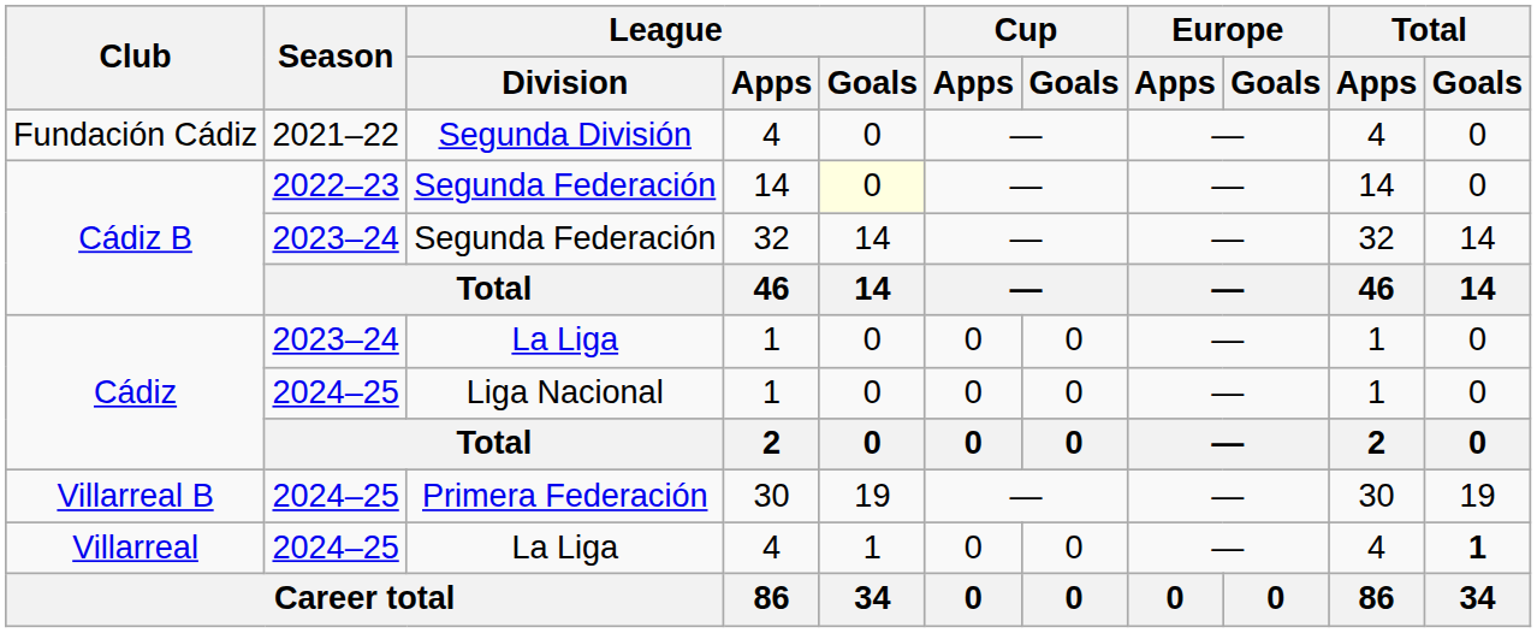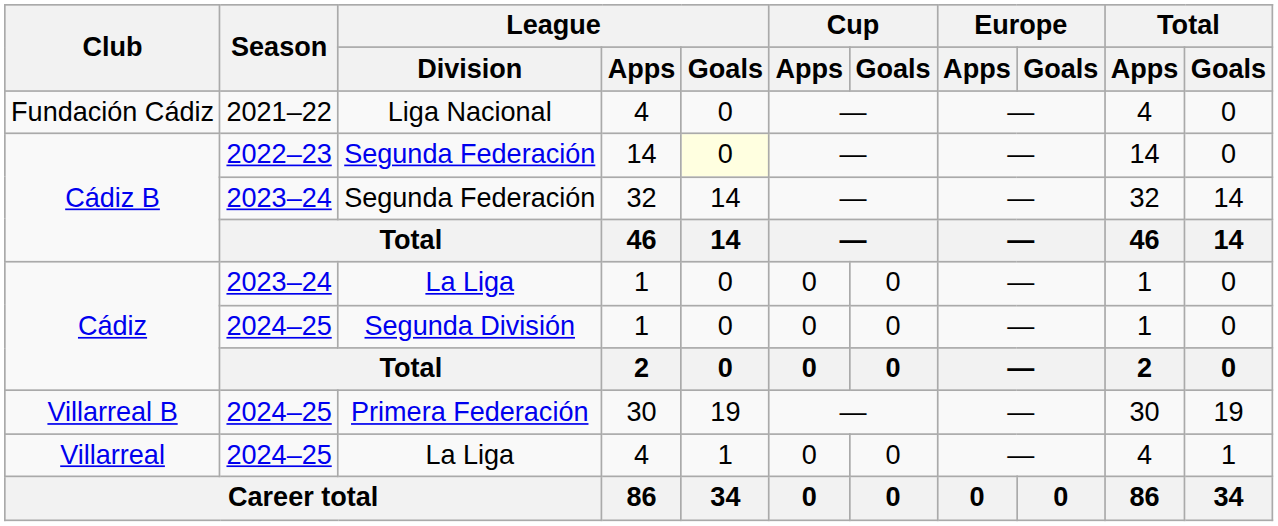 <table class="wikitable" style="text-align:center">
 <tr>
 <th rowspan="2">Club</th>
 <th rowspan="2">Season</th>
 <th colspan="3">League</th>
 <th colspan="2">Cup</th>
 <th colspan="2">Europe</th>
 <th colspan="2">Total</th>
 </tr>
 <tr>
 <th>Division</th>
 <th>Apps</th>
 <th>Goals</th>
 <th>Apps</th>
 <th>Goals</th>
 <th>Apps</th>
 <th>Goals</th>
 <th>Apps</th>
 <th>Goals</th>
 </tr>
 <tr>
 <td>Fundación Cádiz</td>
 <td>2021–22</td>
-<td><a href='#'>Segunda División</a></td>
+<td>Liga Nacional</td>
 <td>4</td>
 <td>0</td>
 <td colspan="2">—</td>
 <td colspan="2">—</td>
 <td>4</td>
 <td>0</td>
 </tr>
 <tr>
 <td rowspan="3"><a href='#'>Cádiz B</a></td>
 <td><a href='#'>2022–23</a></td>
 <td><a href='#'>Segunda Federación</a></td>
 <td>14</td>
 <td style="background: lightyellow;">0</td>
 <td colspan="2">—</td>
 <td colspan="2">—</td>
 <td>14</td>
 <td>0</td>
 </tr>
 <tr>
 <td><a href='#'>2023–24</a></td>
 <td>Segunda Federación</td>
 <td>32</td>
 <td>14</td>
 <td colspan="2">—</td>
 <td colspan="2">—</td>
 <td>32</td>
 <td>14</td>
 </tr>
 <tr>
 <th colspan="2">Total</th>
 <th>46</th>
 <th>14</th>
 <th colspan="2">—</th>
 <th colspan="2">—</th>
 <th>46</th>
 <th>14</th>
 </tr>
 <tr>
 <td rowspan="3"><a href='#'>Cádiz</a></td>
 <td><a href='#'>2023–24</a></td>
 <td><a href='#'>La Liga</a></td>
 <td>1</td>
 <td>0</td>
 <td>0</td>
 <td>0</td>
 <td colspan="2">—</td>
 <td>1</td>
 <td>0</td>
 </tr>
 <tr>
 <td><a href='#'>2024–25</a></td>
-<td>Liga Nacional</td>
+<td><a href='#'>Segunda División</a></td>
 <td>1</td>
 <td>0</td>
 <td>0</td>
 <td>0</td>
 <td colspan="2">—</td>
 <td>1</td>
 <td>0</td>
 </tr>
 <tr>
 <th colspan="2">Total</th>
 <th>2</th>
 <th>0</th>
 <th>0</th>
 <th>0</th>
 <th colspan="2">—</th>
 <th>2</th>
 <th>0</th>
 </tr>
 <tr>
 <td><a href='#'>Villarreal B</a></td>
 <td><a href='#'>2024–25</a></td>
 <td><a href='#'>Primera Federación</a></td>
 <td>30</td>
 <td>19</td>
 <td colspan="2">—</td>
 <td colspan="2">—</td>
 <td>30</td>
 <td>19</td>
 </tr>
 <tr>
 <td><a href='#'>Villarreal</a></td>
 <td><a href='#'>2024–25</a></td>
 <td>La Liga</td>
 <td>4</td>
 <td>1</td>
 <td>0</td>
 <td>0</td>
 <td colspan="2">—</td>
 <td>4</td>
-<td><strong>1</strong></td>
+<td>1</td>
 </tr>
 <tr>
 <th colspan="3">Career total</th>
 <th>86</th>
 <th>34</th>
 <th>0</th>
 <th>0</th>
 <th>0</th>
 <th>0</th>
 <th>86</th>
 <th>34</th>
 </tr>
 </table>
